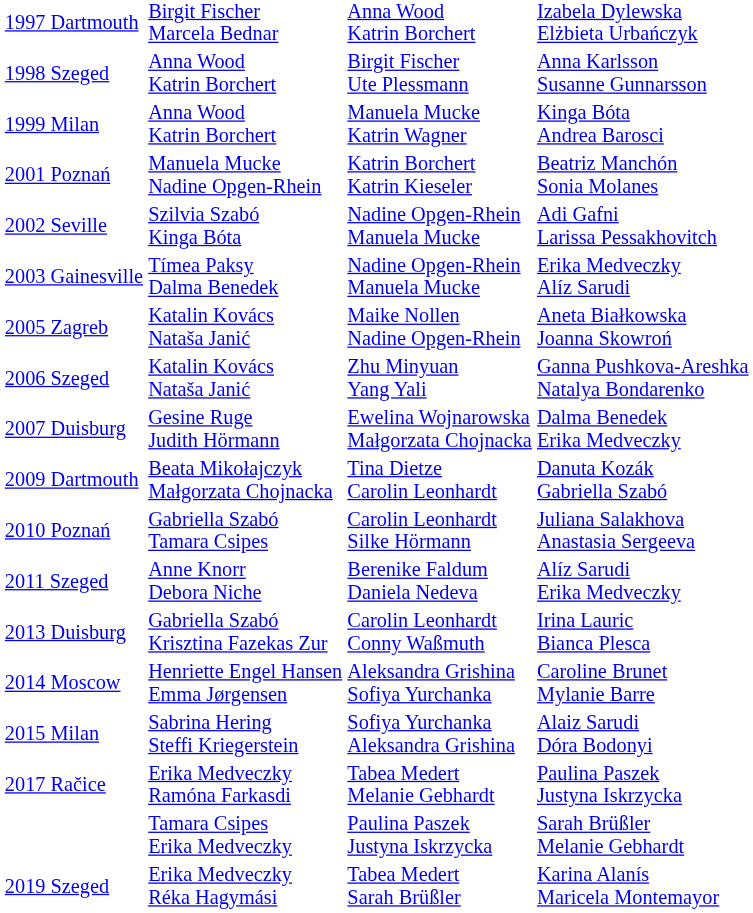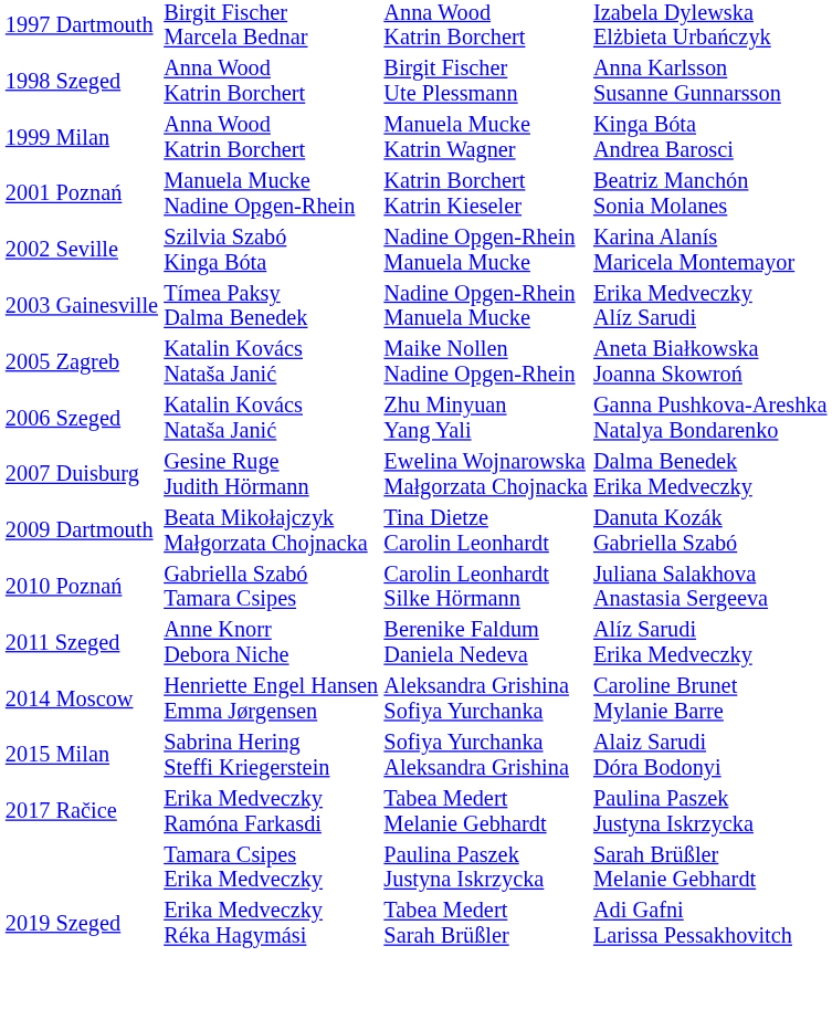 <table>
 <tr>
 <td><a href='#'>1997 Dartmouth</a></td>
 <td><a href='#'>Birgit Fischer</a><br><a href='#'>Marcela Bednar</a><br></td>
 <td><a href='#'>Anna Wood</a><br><a href='#'>Katrin Borchert</a><br></td>
 <td><a href='#'>Izabela Dylewska</a><br><a href='#'>Elżbieta Urbańczyk</a><br></td>
 </tr>
 <tr>
 <td><a href='#'>1998 Szeged</a></td>
 <td><a href='#'>Anna Wood</a><br><a href='#'>Katrin Borchert</a><br></td>
 <td><a href='#'>Birgit Fischer</a><br><a href='#'>Ute Plessmann</a><br></td>
 <td><a href='#'>Anna Karlsson</a><br><a href='#'>Susanne Gunnarsson</a><br></td>
 </tr>
 <tr>
 <td><a href='#'>1999 Milan</a></td>
 <td><a href='#'>Anna Wood</a><br><a href='#'>Katrin Borchert</a><br></td>
 <td><a href='#'>Manuela Mucke</a><br><a href='#'>Katrin Wagner</a><br></td>
 <td><a href='#'>Kinga Bóta</a><br><a href='#'>Andrea Barosci</a><br></td>
 </tr>
 <tr>
 <td><a href='#'>2001 Poznań</a></td>
 <td><a href='#'>Manuela Mucke</a><br><a href='#'>Nadine Opgen-Rhein</a><br></td>
 <td><a href='#'>Katrin Borchert</a><br><a href='#'>Katrin Kieseler</a><br></td>
 <td><a href='#'>Beatriz Manchón</a><br><a href='#'>Sonia Molanes</a><br></td>
 </tr>
 <tr>
 <td><a href='#'>2002 Seville</a></td>
 <td><a href='#'>Szilvia Szabó</a><br><a href='#'>Kinga Bóta</a><br></td>
 <td><a href='#'>Nadine Opgen-Rhein</a><br><a href='#'>Manuela Mucke</a><br></td>
-<td><a href='#'>Adi Gafni</a><br><a href='#'>Larissa Pessakhovitch</a><br></td>
+<td><a href='#'>Karina Alanís</a><br><a href='#'>Maricela Montemayor</a><br></td>
 </tr>
 <tr>
 <td><a href='#'>2003 Gainesville</a></td>
 <td><a href='#'>Tímea Paksy</a><br><a href='#'>Dalma Benedek</a><br></td>
 <td><a href='#'>Nadine Opgen-Rhein</a><br><a href='#'>Manuela Mucke</a><br></td>
 <td><a href='#'>Erika Medveczky</a><br><a href='#'>Alíz Sarudi</a><br></td>
 </tr>
 <tr>
 <td><a href='#'>2005 Zagreb</a></td>
 <td><a href='#'>Katalin Kovács</a><br><a href='#'>Nataša Janić</a><br></td>
 <td><a href='#'>Maike Nollen</a><br><a href='#'>Nadine Opgen-Rhein</a><br></td>
 <td><a href='#'>Aneta Białkowska</a><br><a href='#'>Joanna Skowroń</a><br></td>
 </tr>
 <tr>
 <td><a href='#'>2006 Szeged</a></td>
 <td><a href='#'>Katalin Kovács</a><br><a href='#'>Nataša Janić</a><br></td>
 <td><a href='#'>Zhu Minyuan</a><br><a href='#'>Yang Yali</a><br></td>
 <td><a href='#'>Ganna Pushkova-Areshka</a><br><a href='#'>Natalya Bondarenko</a><br></td>
 </tr>
 <tr>
 <td><a href='#'>2007 Duisburg</a></td>
 <td><a href='#'>Gesine Ruge</a><br><a href='#'>Judith Hörmann</a><br></td>
 <td><a href='#'>Ewelina Wojnarowska</a><br><a href='#'>Małgorzata Chojnacka</a><br></td>
 <td><a href='#'>Dalma Benedek</a><br><a href='#'>Erika Medveczky</a><br></td>
 </tr>
 <tr>
 <td><a href='#'>2009 Dartmouth</a></td>
 <td><a href='#'>Beata Mikołajczyk</a><br><a href='#'>Małgorzata Chojnacka</a><br></td>
 <td><a href='#'>Tina Dietze</a><br><a href='#'>Carolin Leonhardt</a><br></td>
 <td><a href='#'>Danuta Kozák</a><br><a href='#'>Gabriella Szabó</a><br></td>
 </tr>
 <tr>
 <td><a href='#'>2010 Poznań</a></td>
 <td><a href='#'>Gabriella Szabó</a><br><a href='#'>Tamara Csipes</a><br></td>
 <td><a href='#'>Carolin Leonhardt</a><br><a href='#'>Silke Hörmann</a><br></td>
 <td><a href='#'>Juliana Salakhova</a><br><a href='#'>Anastasia Sergeeva</a><br></td>
 </tr>
 <tr>
 <td><a href='#'>2011 Szeged</a></td>
 <td><a href='#'>Anne Knorr</a><br><a href='#'>Debora Niche</a><br></td>
 <td><a href='#'>Berenike Faldum</a><br><a href='#'>Daniela Nedeva</a><br></td>
 <td><a href='#'>Alíz Sarudi</a><br><a href='#'>Erika Medveczky</a><br></td>
 </tr>
 <tr>
-<td><a href='#'>2013 Duisburg</a></td>
-<td><a href='#'>Gabriella Szabó</a><br><a href='#'>Krisztina Fazekas Zur</a><br></td>
-<td><a href='#'>Carolin Leonhardt</a><br><a href='#'>Conny Waßmuth</a><br></td>
-<td><a href='#'>Irina Lauric</a><br><a href='#'>Bianca Plesca</a><br></td>
-</tr>
-<tr>
 <td><a href='#'>2014 Moscow</a></td>
 <td><a href='#'>Henriette Engel Hansen</a><br><a href='#'>Emma Jørgensen</a><br></td>
 <td><a href='#'>Aleksandra Grishina</a><br><a href='#'>Sofiya Yurchanka</a><br></td>
 <td><a href='#'>Caroline Brunet</a><br><a href='#'>Mylanie Barre</a><br></td>
 </tr>
 <tr>
 <td><a href='#'>2015 Milan</a></td>
 <td><a href='#'>Sabrina Hering</a><br><a href='#'>Steffi Kriegerstein</a><br></td>
 <td><a href='#'>Sofiya Yurchanka</a><br><a href='#'>Aleksandra Grishina</a><br></td>
 <td><a href='#'>Alaiz Sarudi</a><br><a href='#'>Dóra Bodonyi</a><br></td>
 </tr>
 <tr>
 <td><a href='#'>2017 Račice</a></td>
 <td><a href='#'>Erika Medveczky</a><br><a href='#'>Ramóna Farkasdi</a><br></td>
 <td><a href='#'>Tabea Medert</a><br><a href='#'>Melanie Gebhardt</a><br></td>
 <td><a href='#'>Paulina Paszek</a><br><a href='#'>Justyna Iskrzycka</a><br></td>
 </tr>
 <tr>
 <td></td>
 <td><a href='#'>Tamara Csipes</a><br><a href='#'>Erika Medveczky</a><br></td>
 <td><a href='#'>Paulina Paszek</a><br><a href='#'>Justyna Iskrzycka</a><br></td>
 <td><a href='#'>Sarah Brüßler</a><br><a href='#'>Melanie Gebhardt</a><br></td>
 </tr>
 <tr>
 <td><a href='#'>2019 Szeged</a></td>
 <td><a href='#'>Erika Medveczky</a><br><a href='#'>Réka Hagymási</a><br></td>
 <td><a href='#'>Tabea Medert</a><br><a href='#'>Sarah Brüßler</a><br></td>
-<td><a href='#'>Karina Alanís</a><br><a href='#'>Maricela Montemayor</a><br></td>
+<td><a href='#'>Adi Gafni</a><br><a href='#'>Larissa Pessakhovitch</a><br></td>
 </tr>
 </table>
